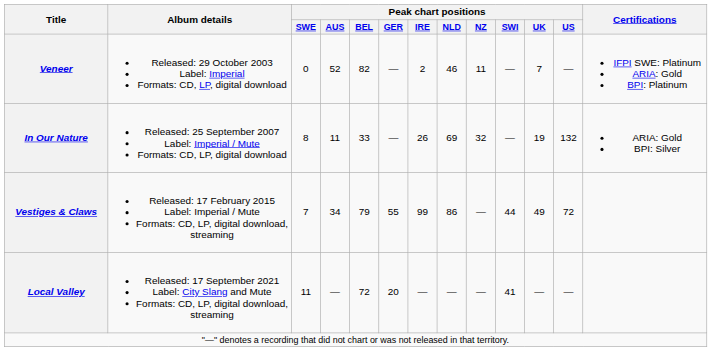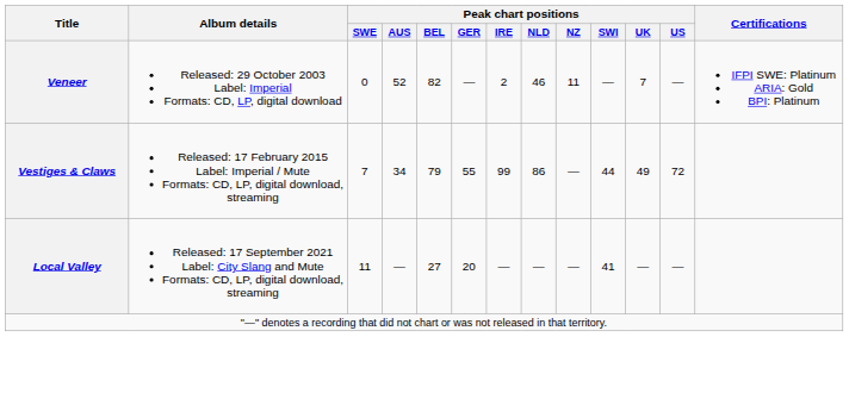 <table class="wikitable plainrowheaders" style="text-align:center;">
 <tr>
 <th scope="col" rowspan="2" style="width:10em;">Title</th>
 <th scope="col" rowspan="2" style="width:18em;">Album details</th>
 <th scope="col" colspan="10">Peak chart positions</th>
 <th scope="col" rowspan="2" style="width:12em;"><a href='#'>Certifications</a></th>
 </tr>
 <tr>
 <th scope="col" style="width:2.8em;font-size:90%;"><a href='#'>SWE</a><br></th>
 <th scope="col" style="width:2.8em;font-size:90%;"><a href='#'>AUS</a><br></th>
 <th scope="col" style="width:2.8em;font-size:90%;"><a href='#'>BEL</a><br></th>
 <th scope="col" style="width:2.8em;font-size:90%;"><a href='#'>GER</a><br></th>
 <th scope="col" style="width:2.8em;font-size:90%;"><a href='#'>IRE</a><br></th>
 <th scope="col" style="width:2.8em;font-size:90%;"><a href='#'>NLD</a><br></th>
 <th scope="col" style="width:2.8em;font-size:90%;"><a href='#'>NZ</a><br></th>
 <th scope="col" style="width:2.8em;font-size:90%;"><a href='#'>SWI</a><br></th>
 <th scope="col" style="width:2.8em;font-size:90%;"><a href='#'>UK</a><br></th>
 <th scope="col" style="width:2.8em;font-size:90%;"><a href='#'>US</a><br></th>
 </tr>
 <tr>
 <th scope="row"><em><a href='#'>Veneer</a></em></th>
 <td><br><ul><li>Released: 29 October 2003</li><li>Label: <a href='#'>Imperial</a></li><li>Formats: CD, <a href='#'>LP</a>, digital download</li></ul></td>
 <td>0</td>
 <td>52</td>
 <td>82</td>
 <td>—</td>
 <td>2</td>
 <td>46</td>
 <td>11</td>
 <td>—</td>
 <td>7</td>
 <td>—</td>
 <td><br><ul><li><a href='#'>IFPI</a> SWE: Platinum</li><li><a href='#'>ARIA</a>: Gold</li><li><a href='#'>BPI</a>: Platinum</li></ul></td>
 </tr>
 <tr>
-<th scope="row"><em><a href='#'>In Our Nature</a></em></th>
-<td><br><ul><li>Released: 25 September 2007</li><li>Label: <a href='#'>Imperial / Mute</a></li><li>Formats: CD, LP, digital download</li></ul></td>
-<td>8</td>
-<td>11</td>
-<td>33</td>
-<td>—</td>
-<td>26</td>
-<td>69</td>
-<td>32</td>
-<td>—</td>
-<td>19</td>
-<td>132</td>
-<td><br><ul><li>ARIA: Gold</li><li>BPI: Silver</li></ul></td>
-</tr>
-<tr>
 <th scope="row"><em><a href='#'>Vestiges & Claws</a></em></th>
 <td><br><ul><li>Released: 17 February 2015</li><li>Label: Imperial / Mute</li><li>Formats: CD, LP, digital download, streaming</li></ul></td>
 <td>7</td>
 <td>34</td>
 <td>79</td>
 <td>55</td>
 <td>99</td>
 <td>86</td>
 <td>—</td>
 <td>44</td>
 <td>49</td>
 <td>72</td>
 <td></td>
 </tr>
 <tr>
 <th scope="row"><em><a href='#'>Local Valley</a></em></th>
 <td><br><ul><li>Released: 17 September 2021</li><li>Label: <a href='#'>City Slang</a> and Mute</li><li>Formats: CD, LP, digital download, streaming</li></ul></td>
 <td>11</td>
 <td>—</td>
-<td>72</td>
+<td>27</td>
 <td>20</td>
 <td>—</td>
 <td>—</td>
 <td>—</td>
 <td>41</td>
 <td>—</td>
 <td>—</td>
 <td></td>
 </tr>
 <tr>
 <td colspan="13" style="font-size:90%">"—" denotes a recording that did not chart or was not released in that territory.</td>
 </tr>
 </table>
